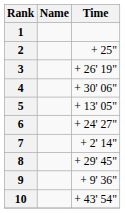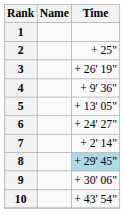 <table class="wikitable">
 <tr>
 <th>Rank</th>
 <th>Name</th>
 <th>Time</th>
 </tr>
 <tr>
 <th style="text-align:center">1</th>
 <td></td>
 <td align="right"></td>
 </tr>
 <tr>
 <th style="text-align:center">2</th>
 <td></td>
 <td align="right">+ 25"</td>
 </tr>
 <tr>
 <th style="text-align:center">3</th>
 <td></td>
 <td align="right">+ 26' 19"</td>
 </tr>
 <tr>
 <th style="text-align:center">4</th>
 <td></td>
-<td align="right">+ 30' 06"</td>
+<td align="right">+ 9' 36"</td>
 </tr>
 <tr>
 <th style="text-align:center">5</th>
 <td></td>
 <td align="right">+ 13' 05"</td>
 </tr>
 <tr>
 <th style="text-align:center">6</th>
 <td></td>
 <td align="right">+ 24' 27"</td>
 </tr>
 <tr>
 <th style="text-align:center">7</th>
 <td></td>
 <td align="right">+ 2' 14"</td>
 </tr>
 <tr>
 <th style="text-align:center">8</th>
 <td></td>
-<td align="right">+ 29' 45"</td>
+<td align="right" style="background: lightblue;">+ 29' 45"</td>
 </tr>
 <tr>
 <th style="text-align:center">9</th>
 <td></td>
-<td align="right">+ 9' 36"</td>
+<td align="right">+ 30' 06"</td>
 </tr>
 <tr>
 <th style="text-align:center">10</th>
 <td></td>
 <td align="right">+ 43' 54"</td>
 </tr>
 <tr>
 </tr>
 </table>
